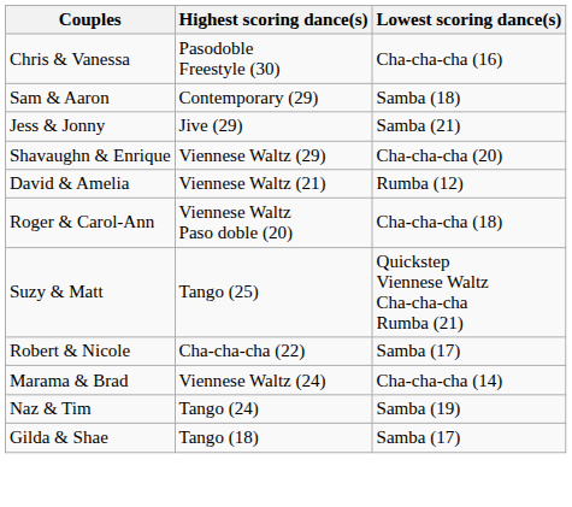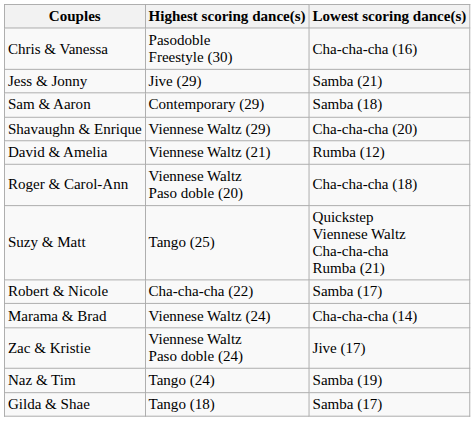 <table class="wikitable">
 <tr>
 <th>Couples</th>
 <th>Highest scoring dance(s)</th>
 <th>Lowest scoring dance(s)</th>
 </tr>
 <tr>
 <td>Chris & Vanessa</td>
 <td>Pasodoble<br>Freestyle (30)</td>
 <td>Cha-cha-cha (16)</td>
 </tr>
 <tr>
+<td>Jess & Jonny</td>
+<td>Jive (29)</td>
+<td>Samba (21)</td>
+</tr>
+<tr>
 <td>Sam & Aaron</td>
 <td>Contemporary (29)</td>
 <td>Samba (18)</td>
-</tr>
-<tr>
-<td>Jess & Jonny</td>
-<td>Jive (29)</td>
-<td>Samba (21)</td>
 </tr>
 <tr>
 <td>Shavaughn & Enrique</td>
 <td>Viennese Waltz (29)</td>
 <td>Cha-cha-cha (20)</td>
 </tr>
 <tr>
 <td>David & Amelia</td>
 <td>Viennese Waltz (21)</td>
 <td>Rumba (12)</td>
 </tr>
 <tr>
 <td>Roger & Carol-Ann</td>
 <td>Viennese Waltz<br>Paso doble (20)</td>
 <td>Cha-cha-cha (18)</td>
 </tr>
 <tr>
 <td>Suzy & Matt</td>
 <td>Tango (25)</td>
 <td>Quickstep<br>Viennese Waltz<br>Cha-cha-cha<br>Rumba (21)</td>
 </tr>
 <tr>
 <td>Robert & Nicole</td>
 <td>Cha-cha-cha (22)</td>
 <td>Samba (17)</td>
 </tr>
 <tr>
 <td>Marama & Brad</td>
 <td>Viennese Waltz (24)</td>
 <td>Cha-cha-cha (14)</td>
 </tr>
 <tr>
+<td>Zac & Kristie</td>
+<td>Viennese Waltz<br>Paso doble (24)</td>
+<td>Jive (17)</td>
+</tr>
+<tr>
 <td>Naz & Tim</td>
 <td>Tango (24)</td>
 <td>Samba (19)</td>
 </tr>
 <tr>
 <td>Gilda & Shae</td>
 <td>Tango (18)</td>
 <td>Samba (17)</td>
 </tr>
 </table>
